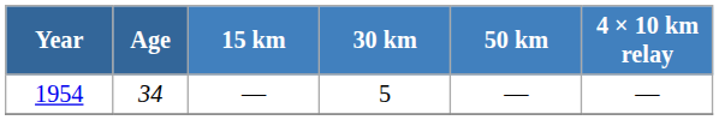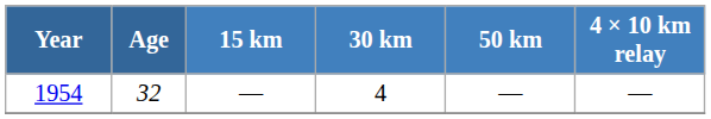 <table class="wikitable" style="font-size:95%; text-align:center; border:grey solid 1px; border-collapse:collapse; background:#ffffff;">
 <tr>
 <th style="background-color:#369; color:white; width:60px;"> Year </th>
 <th style="background-color:#369; color:white; width:40px;"> Age </th>
 <th style="background-color:#4180be; color:white; width:75px;"> 15 km </th>
 <th style="background-color:#4180be; color:white; width:75px;"> 30 km </th>
 <th style="background-color:#4180be; color:white; width:75px;"> 50 km </th>
 <th style="background-color:#4180be; color:white; width:75px;"> 4 × 10 km <br> relay </th>
 </tr>
 <tr>
 <td><a href='#'>1954</a></td>
-<td><em>34</em></td>
+<td><em>32</em></td>
 <td>—</td>
-<td>5</td>
+<td>4</td>
 <td>—</td>
 <td>—</td>
 </tr>
 <tr>
 </tr>
 </table>
